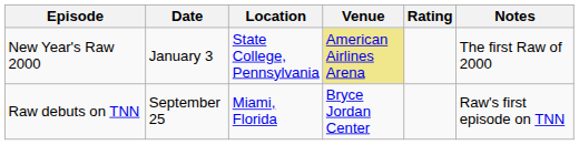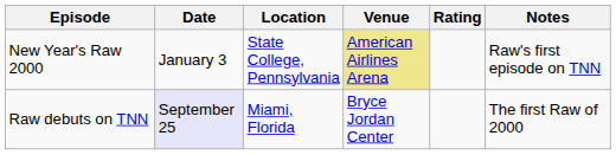 <table class="wikitable plainrowheaders sortable" style="width:100%;">
 <tr>
 <th style="width:29%;">Episode</th>
 <th style="width:15%;">Date</th>
 <th style="width:15%;">Location</th>
 <th style="width:15%;">Venue</th>
 <th style="width:2%;">Rating</th>
 <th style="width:99%;">Notes</th>
 </tr>
 <tr>
 <td>New Year's Raw 2000</td>
 <td>January 3</td>
 <td><a href='#'>State College, Pennsylvania</a></td>
 <td style="background: khaki;"><a href='#'>American Airlines Arena</a></td>
 <td></td>
-<td>The first Raw of 2000</td>
+<td>Raw's first episode on <a href='#'>TNN</a></td>
 </tr>
 <tr>
 <td>Raw debuts on <a href='#'>TNN</a></td>
-<td>September 25</td>
+<td style="background: lavender;">September 25</td>
 <td><a href='#'>Miami, Florida</a></td>
 <td><a href='#'>Bryce Jordan Center</a></td>
 <td></td>
-<td>Raw's first episode on <a href='#'>TNN</a></td>
+<td>The first Raw of 2000</td>
 </tr>
 </table>
